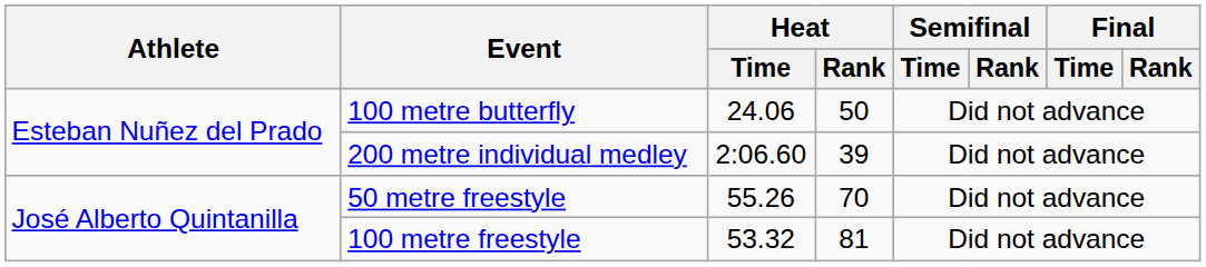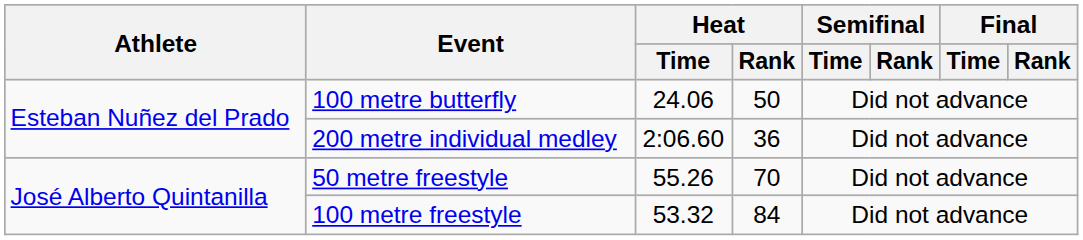 <table class="wikitable" style="text-align:center; font-size:90%; width:50%;">
 <tr>
 <th rowspan="2">Athlete</th>
 <th rowspan="2">Event</th>
 <th colspan="2">Heat</th>
 <th colspan="2">Semifinal</th>
 <th colspan="2">Final</th>
 </tr>
 <tr style="font-size:95%">
 <th>Time</th>
 <th>Rank</th>
 <th>Time</th>
 <th>Rank</th>
 <th>Time</th>
 <th>Rank</th>
 </tr>
 <tr>
 <td align=left rowspan=2><a href='#'>Esteban Nuñez del Prado</a></td>
 <td align=left><a href='#'>100 metre butterfly</a></td>
 <td>24.06</td>
 <td>50</td>
 <td colspan=4>Did not advance</td>
 </tr>
 <tr>
 <td align=left><a href='#'>200 metre individual medley</a></td>
 <td>2:06.60</td>
-<td>39</td>
+<td>36</td>
 <td colspan=4>Did not advance</td>
 </tr>
 <tr>
 <td align=left rowspan=2><a href='#'>José Alberto Quintanilla</a></td>
 <td align=left><a href='#'>50 metre freestyle</a></td>
 <td>55.26</td>
 <td>70</td>
 <td colspan=4>Did not advance</td>
 </tr>
 <tr>
 <td align=left><a href='#'>100 metre freestyle</a></td>
 <td>53.32</td>
-<td>81</td>
+<td>84</td>
 <td colspan=4>Did not advance</td>
 </tr>
 </table>
